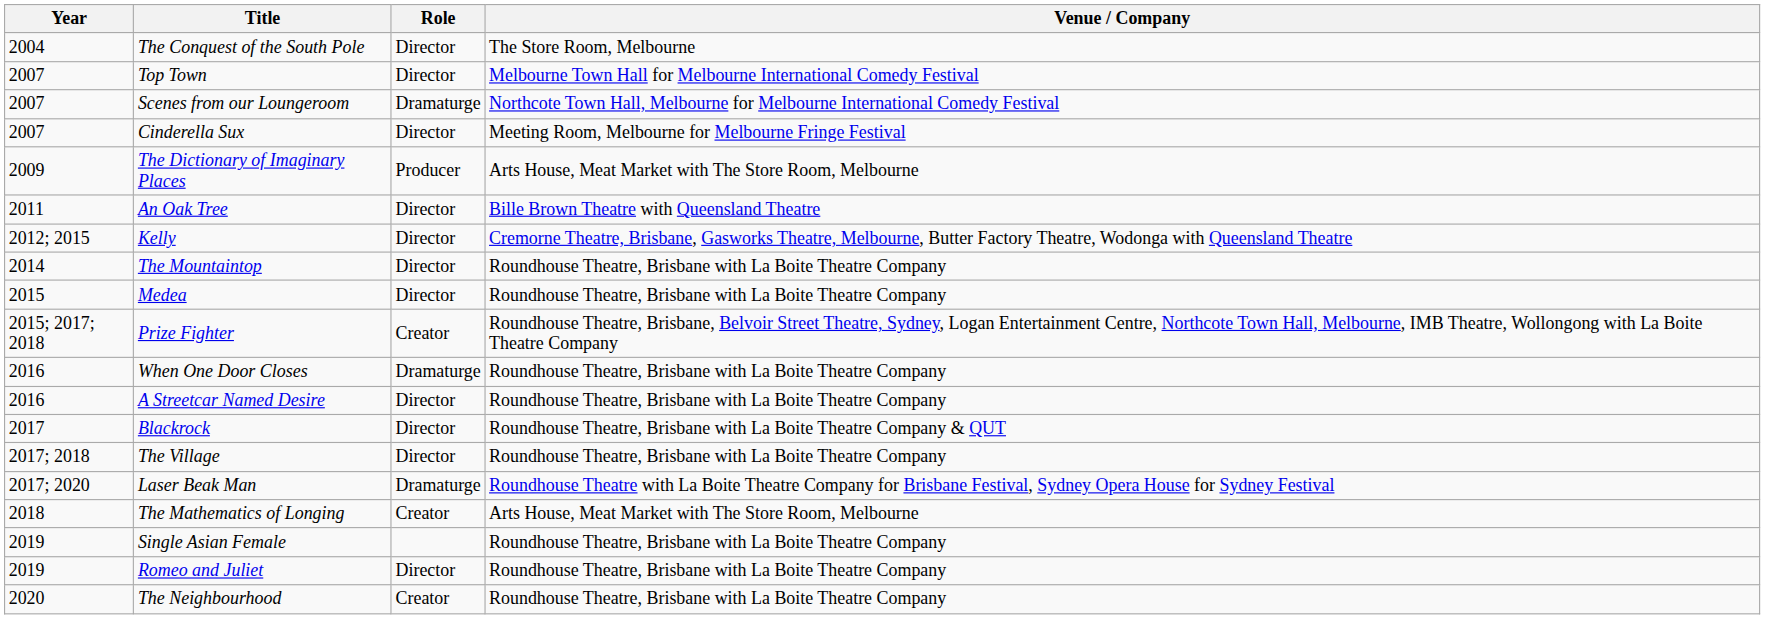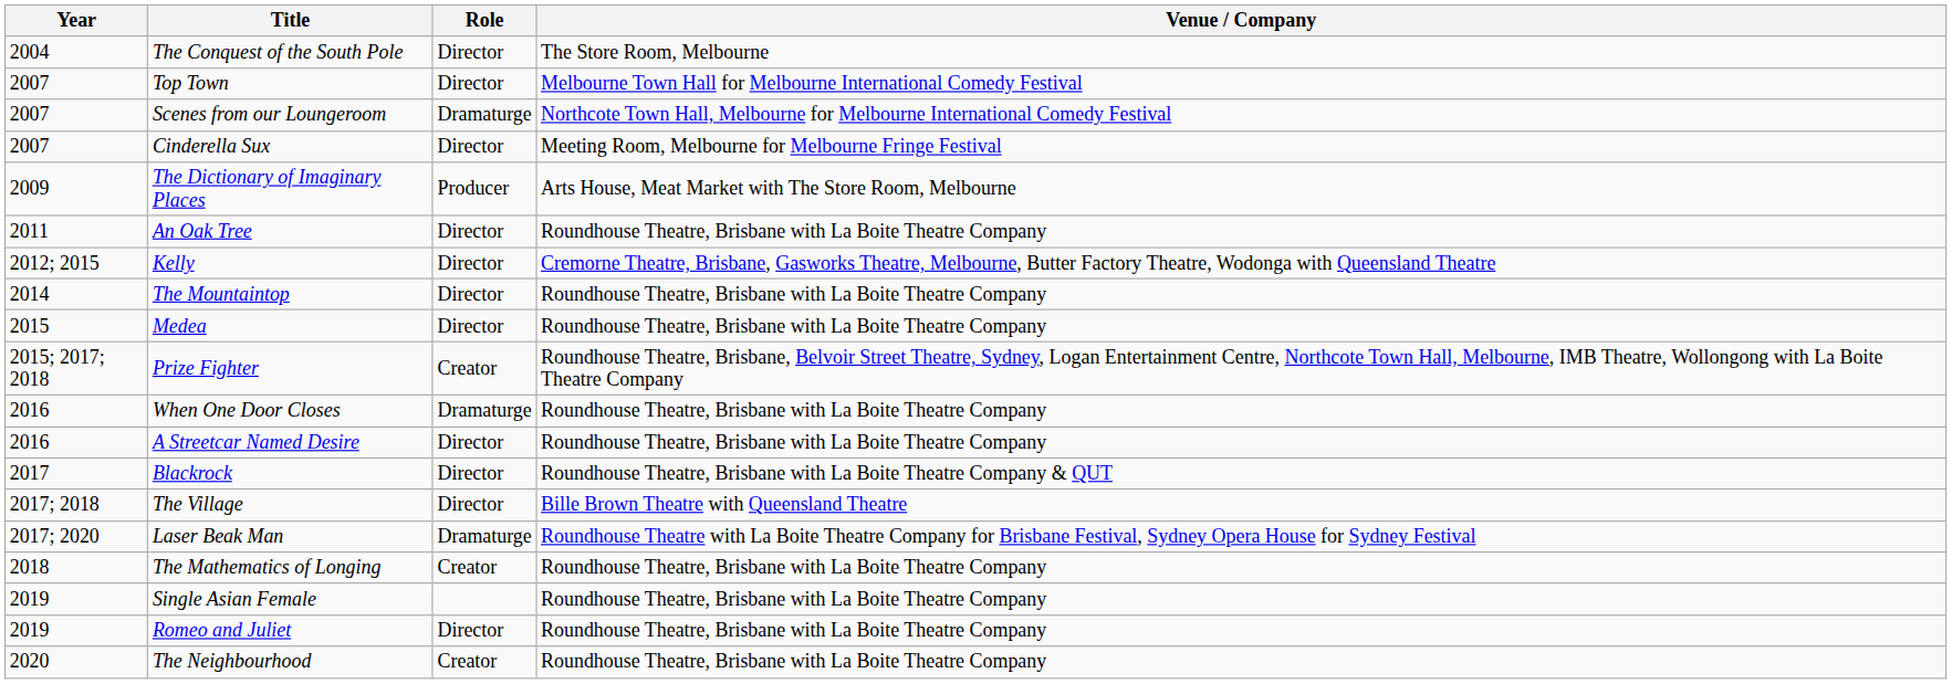 <table class="wikitable">
 <tr>
 <th>Year</th>
 <th>Title</th>
 <th>Role</th>
 <th>Venue / Company</th>
 </tr>
 <tr>
 <td>2004</td>
 <td><em>The Conquest of the South Pole</em></td>
 <td>Director</td>
 <td>The Store Room, Melbourne</td>
 </tr>
 <tr>
 <td>2007</td>
 <td><em>Top Town</em></td>
 <td>Director</td>
 <td><a href='#'>Melbourne Town Hall</a> for <a href='#'>Melbourne International Comedy Festival</a></td>
 </tr>
 <tr>
 <td>2007</td>
 <td><em>Scenes from our Loungeroom</em></td>
 <td>Dramaturge</td>
 <td><a href='#'>Northcote Town Hall, Melbourne</a> for <a href='#'>Melbourne International Comedy Festival</a></td>
 </tr>
 <tr>
 <td>2007</td>
 <td><em>Cinderella Sux</em></td>
 <td>Director</td>
 <td>Meeting Room, Melbourne for <a href='#'>Melbourne Fringe Festival</a></td>
 </tr>
 <tr>
 <td>2009</td>
 <td><em><a href='#'>The Dictionary of Imaginary Places</a></em></td>
 <td>Producer</td>
 <td>Arts House, Meat Market with The Store Room, Melbourne</td>
 </tr>
 <tr>
 <td>2011</td>
 <td><em><a href='#'>An Oak Tree</a></em></td>
 <td>Director</td>
-<td><a href='#'>Bille Brown Theatre</a> with <a href='#'>Queensland Theatre</a></td>
+<td>Roundhouse Theatre, Brisbane with La Boite Theatre Company</td>
 </tr>
 <tr>
 <td>2012; 2015</td>
 <td><em><a href='#'>Kelly</a></em></td>
 <td>Director</td>
 <td><a href='#'>Cremorne Theatre, Brisbane</a>, <a href='#'>Gasworks Theatre, Melbourne</a>, Butter Factory Theatre, Wodonga with <a href='#'>Queensland Theatre</a></td>
 </tr>
 <tr>
 <td>2014</td>
 <td><em><a href='#'>The Mountaintop</a></em></td>
 <td>Director</td>
 <td>Roundhouse Theatre, Brisbane with La Boite Theatre Company</td>
 </tr>
 <tr>
 <td>2015</td>
 <td><em><a href='#'>Medea</a></em></td>
 <td>Director</td>
 <td>Roundhouse Theatre, Brisbane with La Boite Theatre Company</td>
 </tr>
 <tr>
 <td>2015; 2017; 2018</td>
 <td><em><a href='#'>Prize Fighter</a></em></td>
 <td>Creator</td>
 <td>Roundhouse Theatre, Brisbane, <a href='#'>Belvoir Street Theatre, Sydney</a>, Logan Entertainment Centre, <a href='#'>Northcote Town Hall, Melbourne</a>, IMB Theatre, Wollongong with La Boite Theatre Company</td>
 </tr>
 <tr>
 <td>2016</td>
 <td><em>When One Door Closes</em></td>
 <td>Dramaturge</td>
 <td>Roundhouse Theatre, Brisbane with La Boite Theatre Company</td>
 </tr>
 <tr>
 <td>2016</td>
 <td><em><a href='#'>A Streetcar Named Desire</a></em></td>
 <td>Director</td>
 <td>Roundhouse Theatre, Brisbane with La Boite Theatre Company</td>
 </tr>
 <tr>
 <td>2017</td>
 <td><em><a href='#'>Blackrock</a></em></td>
 <td>Director</td>
 <td>Roundhouse Theatre, Brisbane with La Boite Theatre Company & <a href='#'>QUT</a></td>
 </tr>
 <tr>
 <td>2017; 2018</td>
 <td><em>The Village</em></td>
 <td>Director</td>
-<td>Roundhouse Theatre, Brisbane with La Boite Theatre Company</td>
+<td><a href='#'>Bille Brown Theatre</a> with <a href='#'>Queensland Theatre</a></td>
 </tr>
 <tr>
 <td>2017; 2020</td>
 <td><em>Laser Beak Man</em></td>
 <td>Dramaturge</td>
 <td><a href='#'>Roundhouse Theatre</a> with La Boite Theatre Company for <a href='#'>Brisbane Festival</a>, <a href='#'>Sydney Opera House</a> for <a href='#'>Sydney Festival</a></td>
 </tr>
 <tr>
 <td>2018</td>
 <td><em>The Mathematics of Longing</em></td>
 <td>Creator</td>
-<td>Arts House, Meat Market with The Store Room, Melbourne</td>
+<td>Roundhouse Theatre, Brisbane with La Boite Theatre Company</td>
 </tr>
 <tr>
 <td>2019</td>
 <td><em>Single Asian Female</em></td>
 <td></td>
 <td>Roundhouse Theatre, Brisbane with La Boite Theatre Company</td>
 </tr>
 <tr>
 <td>2019</td>
 <td><em><a href='#'>Romeo and Juliet</a></em></td>
 <td>Director</td>
 <td>Roundhouse Theatre, Brisbane with La Boite Theatre Company</td>
 </tr>
 <tr>
 <td>2020</td>
 <td><em>The Neighbourhood</em></td>
 <td>Creator</td>
 <td>Roundhouse Theatre, Brisbane with La Boite Theatre Company</td>
 </tr>
 </table>
